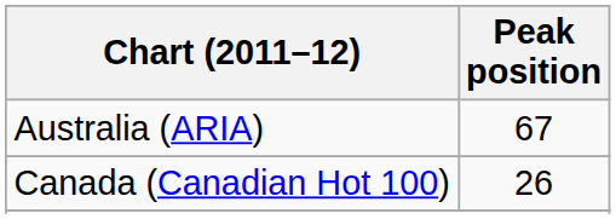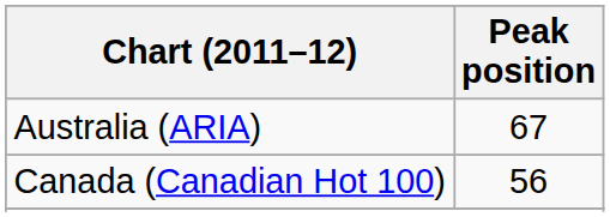 <table class="wikitable sortable">
 <tr>
 <th>Chart (2011–12)</th>
 <th>Peak<br>position</th>
 </tr>
 <tr>
 <td>Australia (<a href='#'>ARIA</a>)</td>
 <td align="center">67</td>
 </tr>
 <tr>
 <td>Canada (<a href='#'>Canadian Hot 100</a>)</td>
-<td align="center">26</td>
+<td align="center">56</td>
 </tr>
 <tr>
 </tr>
 <tr>
 </tr>
 <tr>
 </tr>
 <tr>
 </tr>
 <tr>
 </tr>
 <tr>
 </tr>
 <tr>
 </tr>
 <tr>
 </tr>
 </table>
